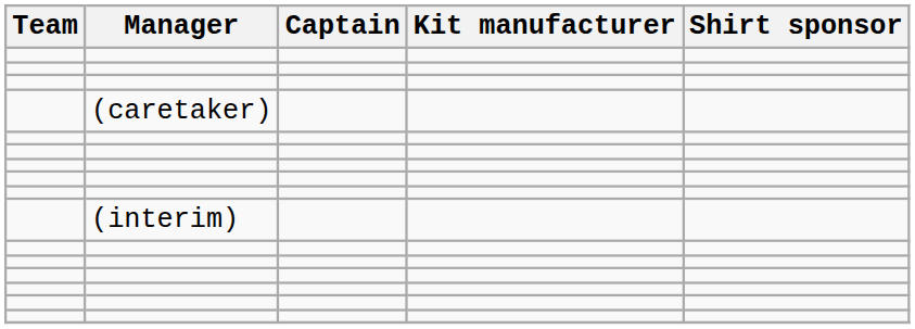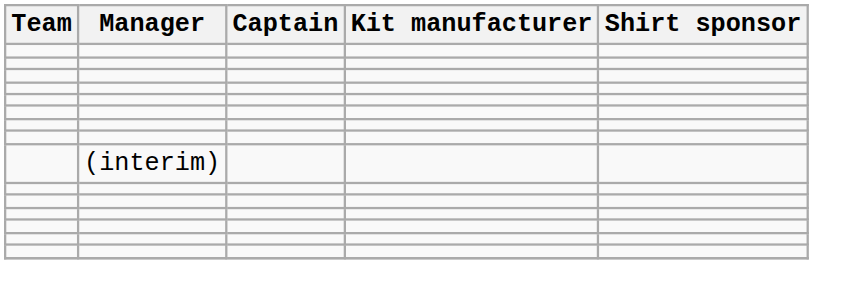 <table class="wikitable sortable" style="text-align: left; font-size:85%">
 <tr>
 <th>Team</th>
 <th>Manager</th>
 <th>Captain</th>
 <th>Kit manufacturer</th>
 <th>Shirt sponsor</th>
 </tr>
 <tr>
 <td></td>
 <td></td>
 <td></td>
 <td></td>
 <td></td>
 </tr>
 <tr>
 <td></td>
 <td></td>
 <td></td>
 <td></td>
 <td></td>
 </tr>
 <tr>
 <td></td>
 <td></td>
-<td></td>
-<td></td>
-<td></td>
-</tr>
-<tr>
-<td></td>
-<td> (caretaker)</td>
 <td></td>
 <td></td>
 <td></td>
 </tr>
 <tr>
 <td></td>
 <td></td>
 <td></td>
 <td></td>
 <td></td>
 </tr>
 <tr>
 <td></td>
 <td></td>
 <td></td>
 <td></td>
 <td></td>
 </tr>
 <tr>
 <td></td>
 <td></td>
 <td></td>
 <td></td>
 <td></td>
 </tr>
 <tr>
 <td></td>
 <td></td>
 <td></td>
 <td></td>
 <td></td>
 </tr>
 <tr>
 <td></td>
 <td></td>
 <td></td>
 <td></td>
 <td></td>
 </tr>
 <tr>
 <td></td>
 <td> (interim)</td>
 <td></td>
 <td></td>
 <td></td>
 </tr>
 <tr>
 <td></td>
 <td></td>
 <td></td>
 <td></td>
 <td></td>
 </tr>
 <tr>
 <td></td>
 <td></td>
 <td></td>
 <td></td>
 <td></td>
 </tr>
 <tr>
 <td></td>
 <td></td>
 <td></td>
 <td></td>
 <td></td>
 </tr>
 <tr>
 <td></td>
 <td></td>
 <td></td>
 <td></td>
 <td></td>
 </tr>
 <tr>
 <td></td>
 <td></td>
 <td></td>
 <td></td>
 <td></td>
 </tr>
 <tr>
 <td></td>
 <td></td>
 <td></td>
 <td></td>
 <td></td>
 </tr>
 <tr>
 </tr>
 </table>
